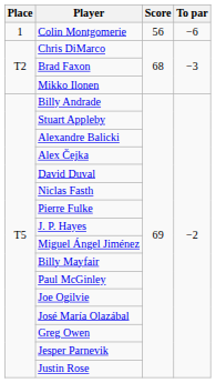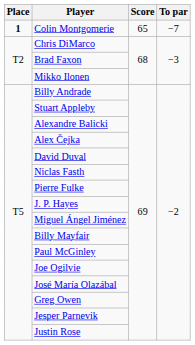 <table class="wikitable">
 <tr>
 <th>Place</th>
 <th>Player</th>
 <th>Score</th>
 <th>To par</th>
 </tr>
 <tr>
-<td align=center>1</td>
+<td align=center><strong>1</strong></td>
 <td> <a href='#'>Colin Montgomerie</a></td>
-<td align=center>56</td>
-<td align=center>−6</td>
+<td align=center>65</td>
+<td align=center>−7</td>
 </tr>
 <tr>
 <td rowspan="3" style="text-align:center;">T2</td>
 <td> <a href='#'>Chris DiMarco</a></td>
 <td rowspan="3" style="text-align:center;">68</td>
 <td rowspan="3" style="text-align:center;">−3</td>
 </tr>
 <tr>
 <td> <a href='#'>Brad Faxon</a></td>
 </tr>
 <tr>
 <td> <a href='#'>Mikko Ilonen</a></td>
 </tr>
 <tr>
 <td rowspan="16" style="text-align:center;">T5</td>
 <td> <a href='#'>Billy Andrade</a></td>
 <td rowspan="16" style="text-align:center;">69</td>
 <td rowspan="16" style="text-align:center;">−2</td>
 </tr>
 <tr>
 <td> <a href='#'>Stuart Appleby</a></td>
 </tr>
 <tr>
 <td> <a href='#'>Alexandre Balicki</a></td>
 </tr>
 <tr>
 <td> <a href='#'>Alex Čejka</a></td>
 </tr>
 <tr>
 <td> <a href='#'>David Duval</a></td>
 </tr>
 <tr>
 <td> <a href='#'>Niclas Fasth</a></td>
 </tr>
 <tr>
 <td> <a href='#'>Pierre Fulke</a></td>
 </tr>
 <tr>
 <td> <a href='#'>J. P. Hayes</a></td>
 </tr>
 <tr>
 <td> <a href='#'>Miguel Ángel Jiménez</a></td>
 </tr>
 <tr>
 <td> <a href='#'>Billy Mayfair</a></td>
 </tr>
 <tr>
 <td> <a href='#'>Paul McGinley</a></td>
 </tr>
 <tr>
 <td> <a href='#'>Joe Ogilvie</a></td>
 </tr>
 <tr>
 <td> <a href='#'>José María Olazábal</a></td>
 </tr>
 <tr>
 <td> <a href='#'>Greg Owen</a></td>
 </tr>
 <tr>
 <td> <a href='#'>Jesper Parnevik</a></td>
 </tr>
 <tr>
 <td> <a href='#'>Justin Rose</a></td>
 </tr>
 </table>
